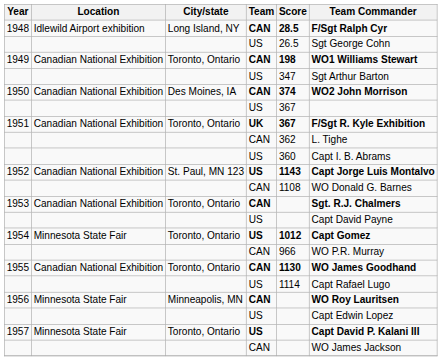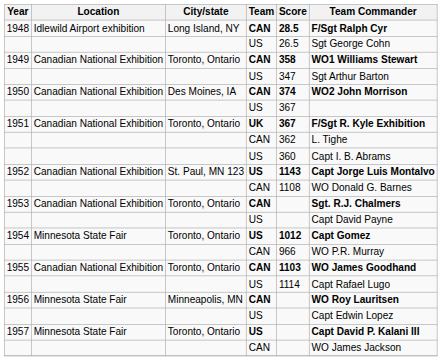 <table class="wikitable">
 <tr>
 <th>Year</th>
 <th>Location</th>
 <th>City/state</th>
 <th>Team</th>
 <th>Score</th>
 <th>Team Commander</th>
 </tr>
 <tr>
 <td>1948</td>
 <td>Idlewild Airport exhibition</td>
 <td>Long Island, NY</td>
 <td><strong>CAN</strong></td>
 <td><strong>28.5</strong></td>
 <td><strong>F/Sgt Ralph Cyr</strong></td>
 </tr>
 <tr>
 <td></td>
 <td></td>
 <td></td>
 <td>US</td>
 <td>26.5</td>
 <td>Sgt George Cohn</td>
 </tr>
 <tr>
 <td>1949</td>
 <td>Canadian National Exhibition</td>
 <td>Toronto, Ontario</td>
 <td><strong>CAN</strong></td>
-<td><strong>198</strong></td>
+<td><strong>358</strong></td>
 <td><strong>WO1 Williams Stewart</strong></td>
 </tr>
 <tr>
 <td></td>
 <td></td>
 <td></td>
 <td>US</td>
 <td>347</td>
 <td>Sgt Arthur Barton</td>
 </tr>
 <tr>
 <td>1950</td>
 <td>Canadian National Exhibition</td>
 <td>Des Moines, IA</td>
 <td><strong>CAN</strong></td>
 <td><strong>374</strong></td>
 <td><strong>WO2 John Morrison</strong></td>
 </tr>
 <tr>
 <td></td>
 <td></td>
 <td></td>
 <td>US</td>
 <td>367</td>
 <td></td>
 </tr>
 <tr>
 <td>1951</td>
 <td>Canadian National Exhibition</td>
 <td>Toronto, Ontario</td>
 <td><strong>UK</strong></td>
 <td><strong>367</strong></td>
 <td><strong>F/Sgt R. Kyle Exhibition</strong></td>
 </tr>
 <tr>
 <td></td>
 <td></td>
 <td></td>
 <td>CAN</td>
 <td>362</td>
 <td>L. Tighe</td>
 </tr>
 <tr>
 <td></td>
 <td></td>
 <td></td>
 <td>US</td>
 <td>360</td>
 <td>Capt I. B. Abrams</td>
 </tr>
 <tr>
 <td>1952</td>
 <td>Canadian National Exhibition</td>
 <td>St. Paul, MN 123</td>
 <td><strong>US</strong></td>
 <td><strong>1143</strong></td>
 <td><strong>Capt Jorge Luis Montalvo</strong></td>
 </tr>
 <tr>
 <td></td>
 <td></td>
 <td></td>
 <td>CAN</td>
 <td>1108</td>
 <td>WO Donald G. Barnes</td>
 </tr>
 <tr>
 <td>1953</td>
 <td>Canadian National Exhibition</td>
 <td>Toronto, Ontario</td>
 <td><strong>CAN</strong></td>
 <td></td>
 <td><strong>Sgt. R.J. Chalmers</strong></td>
 </tr>
 <tr>
 <td></td>
 <td></td>
 <td></td>
 <td>US</td>
 <td></td>
 <td>Capt David Payne</td>
 </tr>
 <tr>
 <td>1954</td>
 <td>Minnesota State Fair</td>
 <td>Toronto, Ontario</td>
 <td><strong>US</strong></td>
 <td><strong>1012</strong></td>
 <td><strong>Capt Gomez</strong></td>
 </tr>
 <tr>
 <td></td>
 <td></td>
 <td></td>
 <td>CAN</td>
 <td>966</td>
 <td>WO P.R. Murray</td>
 </tr>
 <tr>
 <td>1955</td>
 <td>Canadian National Exhibition</td>
 <td>Toronto, Ontario</td>
 <td><strong>CAN</strong></td>
-<td><strong>1130</strong></td>
+<td><strong>1103</strong></td>
 <td><strong>WO James Goodhand</strong></td>
 </tr>
 <tr>
 <td></td>
 <td></td>
 <td></td>
 <td>US</td>
 <td>1114</td>
 <td>Capt Rafael Lugo</td>
 </tr>
 <tr>
 <td>1956</td>
 <td>Minnesota State Fair</td>
 <td>Minneapolis, MN</td>
 <td><strong>CAN</strong></td>
 <td></td>
 <td><strong>WO Roy Lauritsen</strong></td>
 </tr>
 <tr>
 <td></td>
 <td></td>
 <td></td>
 <td>US</td>
 <td></td>
 <td>Capt Edwin Lopez</td>
 </tr>
 <tr>
 <td>1957</td>
 <td>Minnesota State Fair</td>
 <td>Toronto, Ontario</td>
 <td><strong>US</strong></td>
 <td></td>
 <td><strong>Capt David P. Kalani III</strong></td>
 </tr>
 <tr>
 <td></td>
 <td></td>
 <td></td>
 <td>CAN</td>
 <td></td>
 <td>WO James Jackson</td>
 </tr>
 <tr>
 </tr>
 </table>
